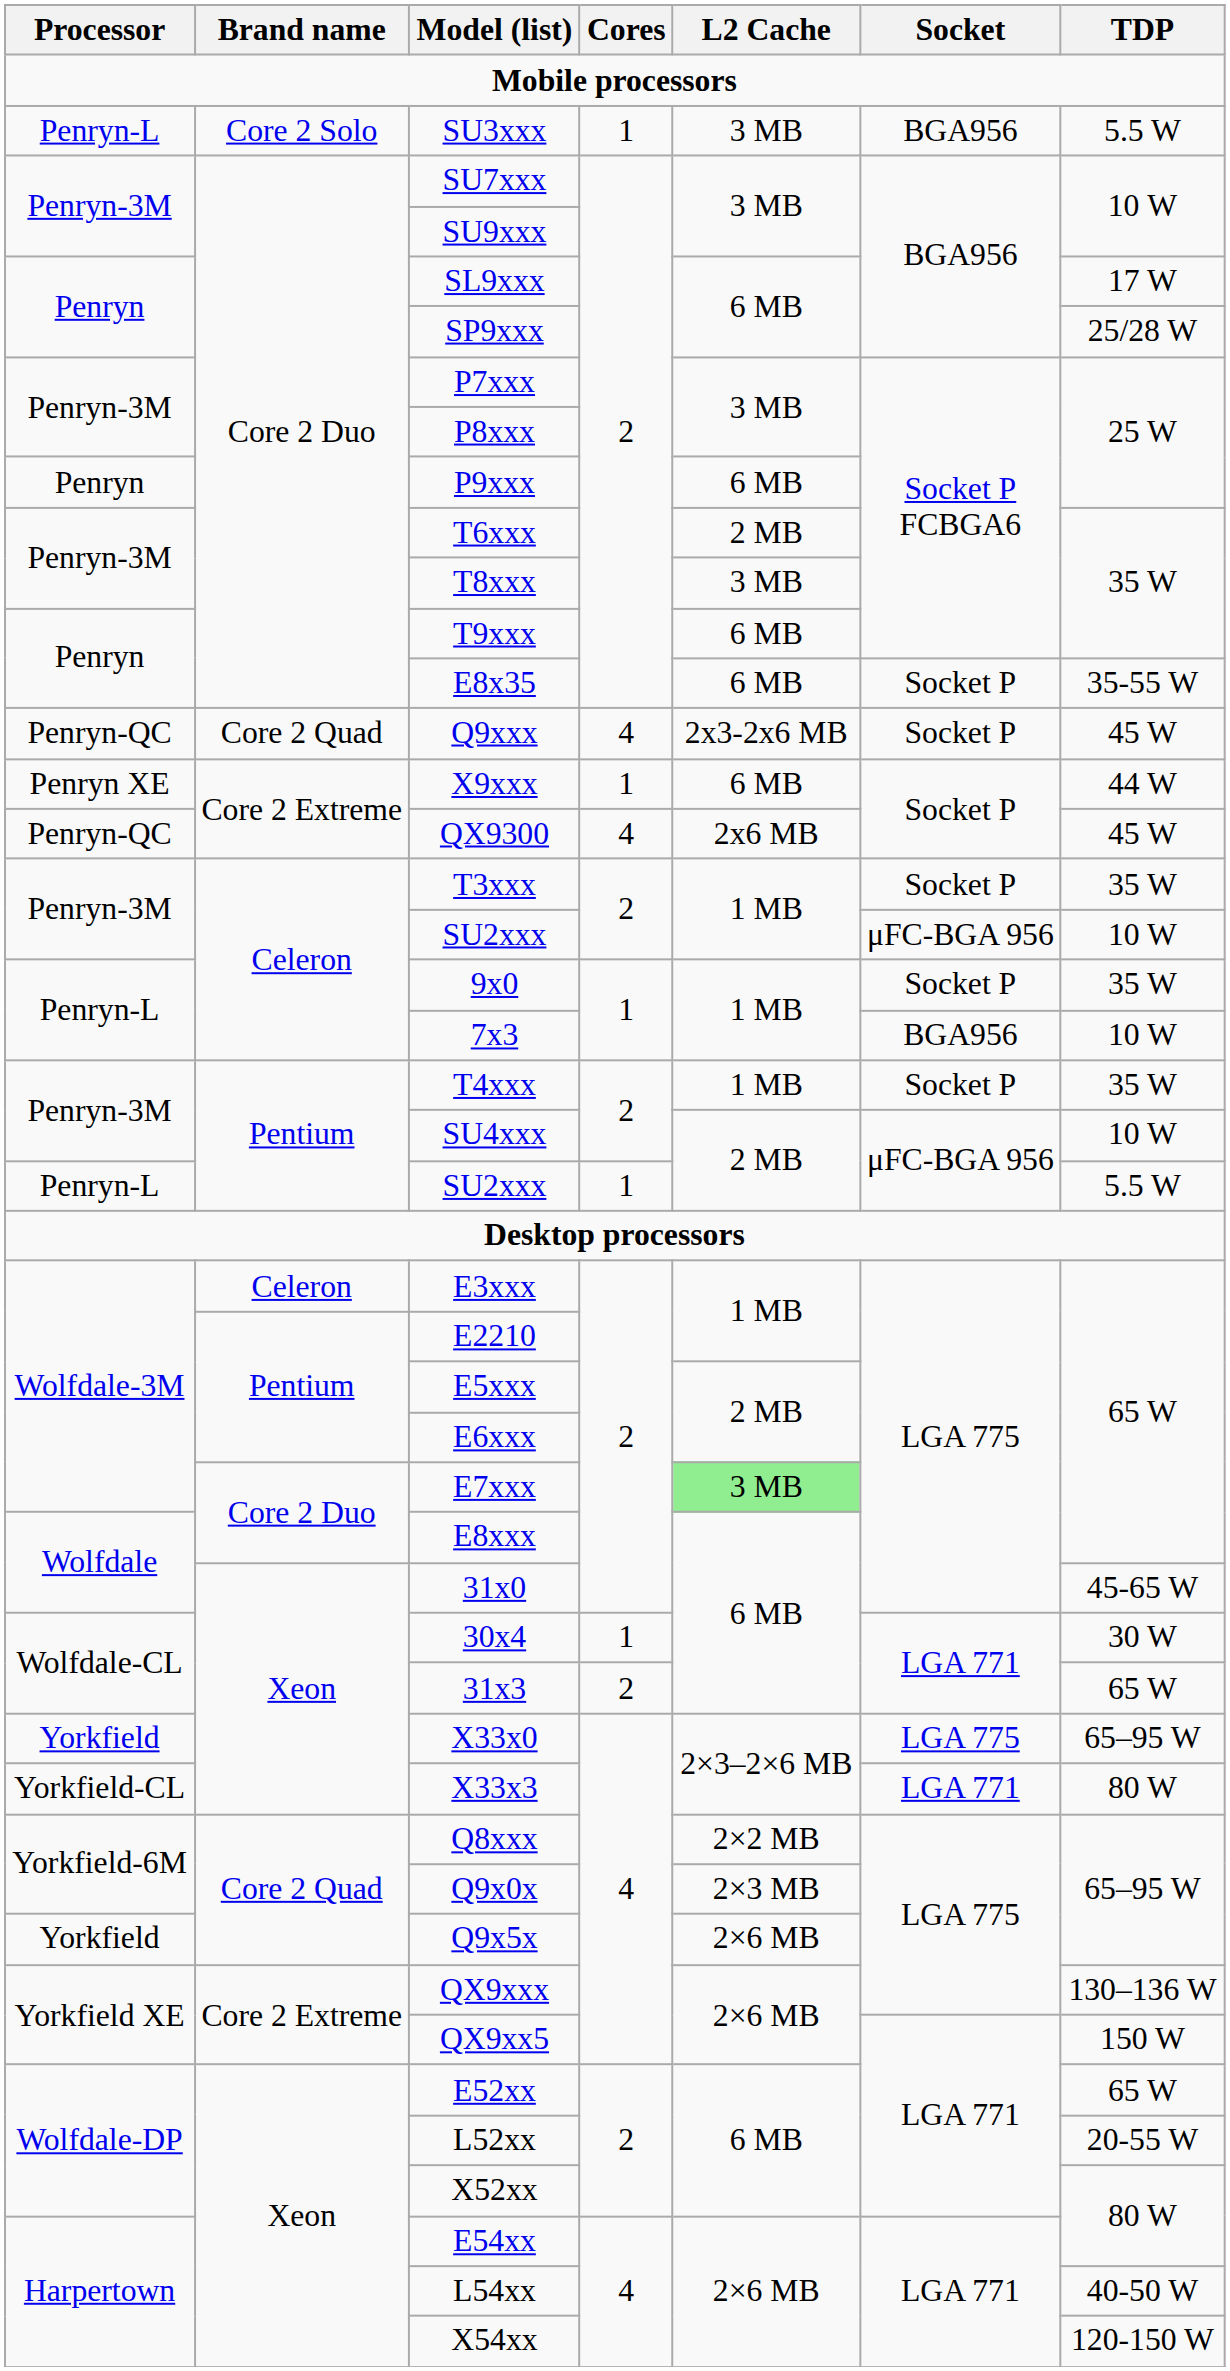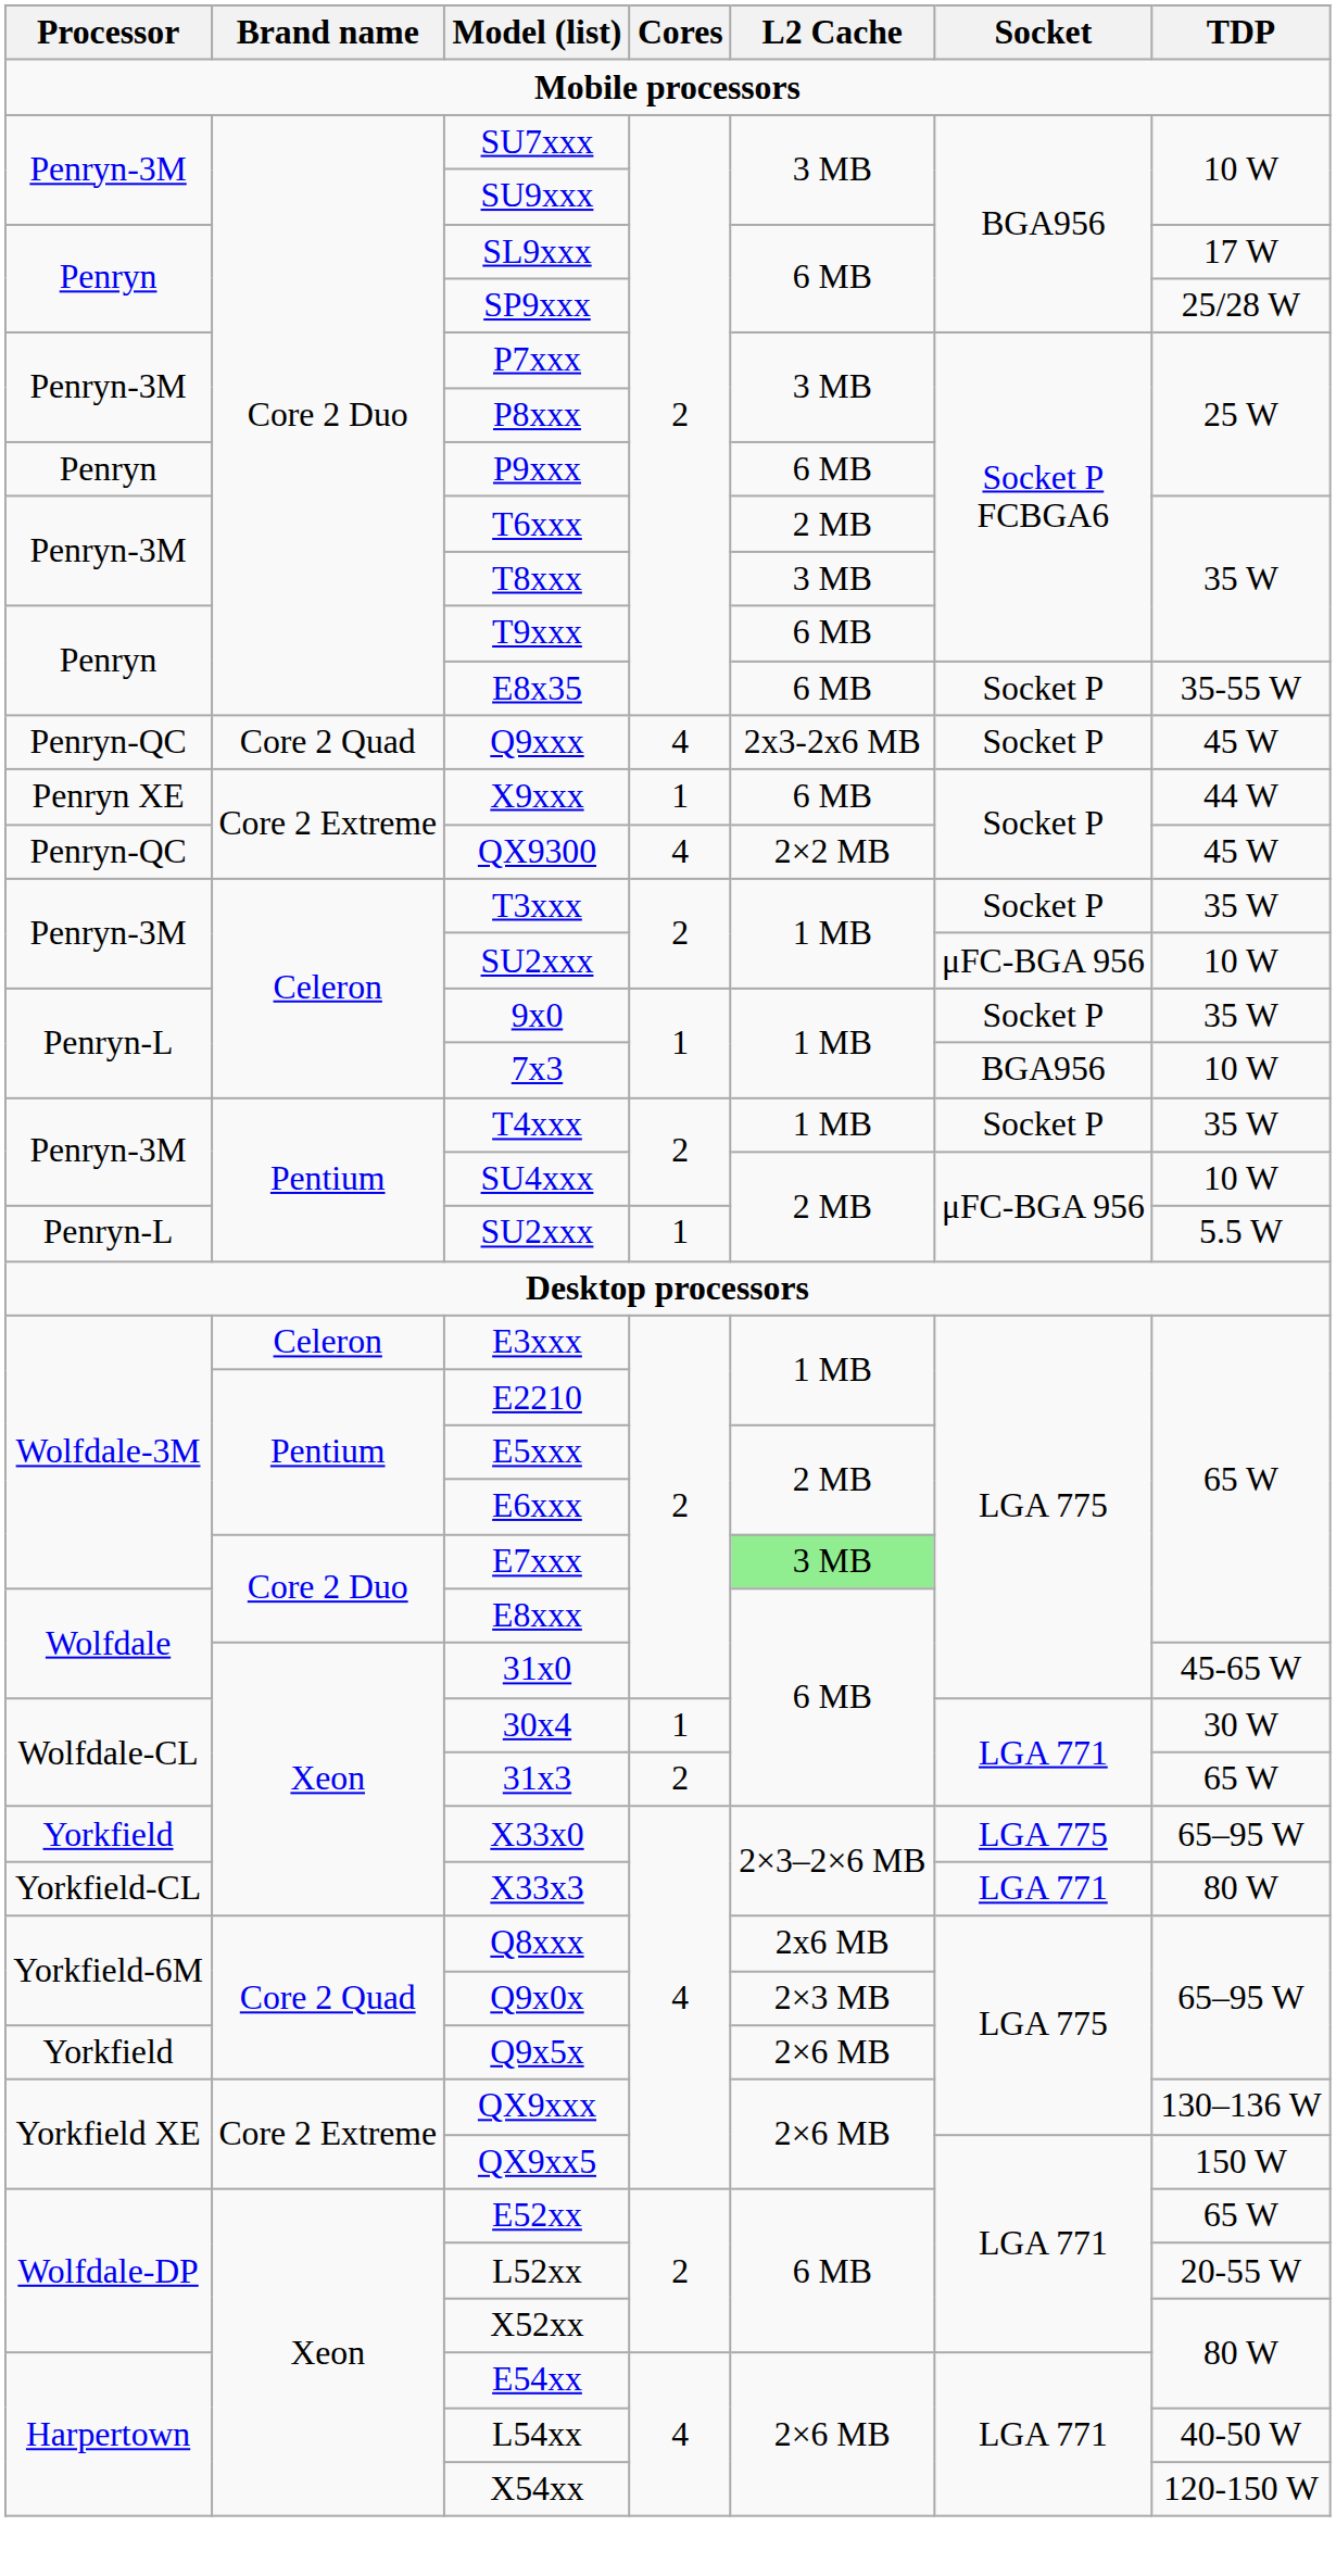 <table class="wikitable" style="font-size: 100%; text-align: center">
 <tr>
 <th>Processor</th>
 <th>Brand name</th>
 <th>Model (list)</th>
 <th>Cores</th>
 <th>L2 Cache</th>
 <th>Socket</th>
 <th>TDP</th>
 </tr>
 <tr>
 <td colspan="7"><strong>Mobile processors</strong></td>
-</tr>
-<tr>
-<td><a href='#'>Penryn-L</a></td>
-<td><a href='#'>Core 2 Solo</a></td>
-<td><a href='#'>SU3xxx</a></td>
-<td>1</td>
-<td>3 MB</td>
-<td>BGA956</td>
-<td>5.5 W</td>
 </tr>
 <tr>
 <td rowspan=2><a href='#'>Penryn-3M</a></td>
 <td rowspan=11>Core 2 Duo</td>
 <td><a href='#'>SU7xxx</a></td>
 <td rowspan=11>2</td>
 <td rowspan=2>3 MB</td>
 <td rowspan=4>BGA956</td>
 <td rowspan=2>10 W</td>
 </tr>
 <tr>
 <td><a href='#'>SU9xxx</a></td>
 </tr>
 <tr>
 <td rowspan=2><a href='#'>Penryn</a></td>
 <td><a href='#'>SL9xxx</a></td>
 <td rowspan=2>6 MB</td>
 <td>17 W</td>
 </tr>
 <tr>
 <td><a href='#'>SP9xxx</a></td>
 <td>25/28 W</td>
 </tr>
 <tr>
 <td rowspan=2>Penryn-3M</td>
 <td><a href='#'>P7xxx</a></td>
 <td rowspan=2>3 MB</td>
 <td rowspan=6><a href='#'>Socket P</a><br>FCBGA6</td>
 <td rowspan=3>25 W</td>
 </tr>
 <tr>
 <td><a href='#'>P8xxx</a></td>
 </tr>
 <tr>
 <td>Penryn</td>
 <td><a href='#'>P9xxx</a></td>
 <td>6 MB</td>
 </tr>
 <tr>
 <td rowspan=2>Penryn-3M</td>
 <td><a href='#'>T6xxx</a></td>
 <td>2 MB</td>
 <td rowspan=3>35 W</td>
 </tr>
 <tr>
 <td><a href='#'>T8xxx</a></td>
 <td>3 MB</td>
 </tr>
 <tr>
 <td rowspan=2>Penryn</td>
 <td><a href='#'>T9xxx</a></td>
 <td>6 MB</td>
 </tr>
 <tr>
 <td><a href='#'>E8x35</a></td>
 <td>6 MB</td>
 <td>Socket P</td>
 <td>35-55 W</td>
 </tr>
 <tr>
 <td>Penryn-QC</td>
 <td>Core 2 Quad</td>
 <td><a href='#'>Q9xxx</a></td>
 <td>4</td>
 <td>2x3-2x6 MB</td>
 <td>Socket P</td>
 <td>45 W</td>
 </tr>
 <tr>
 <td>Penryn XE</td>
 <td rowspan=2>Core 2 Extreme</td>
 <td><a href='#'>X9xxx</a></td>
 <td>1</td>
 <td>6 MB</td>
 <td rowspan=2>Socket P</td>
 <td>44 W</td>
 </tr>
 <tr>
 <td>Penryn-QC</td>
 <td><a href='#'>QX9300</a></td>
 <td>4</td>
-<td>2x6 MB</td>
+<td>2×2 MB</td>
 <td>45 W</td>
 </tr>
 <tr>
 <td rowspan=2>Penryn-3M</td>
 <td rowspan=4><a href='#'>Celeron</a></td>
 <td><a href='#'>T3xxx</a></td>
 <td rowspan=2>2</td>
 <td rowspan=2>1 MB</td>
 <td>Socket P</td>
 <td>35 W</td>
 </tr>
 <tr>
 <td><a href='#'>SU2xxx</a></td>
 <td>μFC-BGA 956</td>
 <td>10 W</td>
 </tr>
 <tr>
 <td rowspan=2>Penryn-L</td>
 <td><a href='#'>9x0</a></td>
 <td rowspan=2>1</td>
 <td rowspan=2>1 MB</td>
 <td>Socket P</td>
 <td>35 W</td>
 </tr>
 <tr>
 <td><a href='#'>7x3</a></td>
 <td>BGA956</td>
 <td>10 W</td>
 </tr>
 <tr>
 <td rowspan=2>Penryn-3M</td>
 <td rowspan=3><a href='#'>Pentium</a></td>
 <td><a href='#'>T4xxx</a></td>
 <td rowspan=2>2</td>
 <td>1 MB</td>
 <td>Socket P</td>
 <td>35 W</td>
 </tr>
 <tr>
 <td><a href='#'>SU4xxx</a></td>
 <td rowspan=2>2 MB</td>
 <td rowspan=2>μFC-BGA 956</td>
 <td>10 W</td>
 </tr>
 <tr>
 <td>Penryn-L</td>
 <td><a href='#'>SU2xxx</a></td>
 <td>1</td>
 <td>5.5 W</td>
 </tr>
 <tr>
 <td colspan="7"><strong>Desktop processors</strong></td>
 </tr>
 <tr>
 <td rowspan="5"><a href='#'>Wolfdale-3M</a></td>
 <td><a href='#'>Celeron</a></td>
 <td><a href='#'>E3xxx</a></td>
 <td rowspan=7>2</td>
 <td rowspan=2>1 MB</td>
 <td rowspan=7>LGA 775</td>
 <td rowspan=6>65 W</td>
 </tr>
 <tr>
 <td rowspan=3><a href='#'>Pentium</a></td>
 <td><a href='#'>E2210</a></td>
 </tr>
 <tr>
 <td><a href='#'>E5xxx</a></td>
 <td rowspan=2>2 MB</td>
 </tr>
 <tr>
 <td><a href='#'>E6xxx</a></td>
 </tr>
 <tr>
 <td rowspan=2><a href='#'>Core 2 Duo</a></td>
 <td><a href='#'>E7xxx</a></td>
 <td style="background: lightgreen;">3 MB</td>
 </tr>
 <tr>
 <td rowspan=2><a href='#'>Wolfdale</a></td>
 <td><a href='#'>E8xxx</a></td>
 <td rowspan=4>6 MB</td>
 </tr>
 <tr>
 <td rowspan="5"><a href='#'>Xeon</a></td>
 <td><a href='#'>31x0</a></td>
 <td>45-65 W</td>
 </tr>
 <tr>
 <td rowspan=2>Wolfdale-CL</td>
 <td><a href='#'>30x4</a></td>
 <td>1</td>
 <td rowspan=2><a href='#'>LGA 771</a></td>
 <td>30 W</td>
 </tr>
 <tr>
 <td><a href='#'>31x3</a></td>
 <td>2</td>
 <td>65 W</td>
 </tr>
 <tr>
 <td><a href='#'>Yorkfield</a></td>
 <td><a href='#'>X33x0</a></td>
 <td rowspan=7>4</td>
 <td rowspan=2>2×3–2×6 MB</td>
 <td><a href='#'>LGA 775</a></td>
 <td>65–95 W</td>
 </tr>
 <tr>
 <td>Yorkfield-CL</td>
 <td><a href='#'>X33x3</a></td>
 <td><a href='#'>LGA 771</a></td>
 <td>80 W</td>
 </tr>
 <tr>
 <td rowspan=2>Yorkfield-6M</td>
 <td rowspan=3><a href='#'>Core 2 Quad</a></td>
 <td><a href='#'>Q8xxx</a></td>
-<td>2×2 MB</td>
+<td>2x6 MB</td>
 <td rowspan=4>LGA 775</td>
 <td rowspan=3>65–95 W</td>
 </tr>
 <tr>
 <td><a href='#'>Q9x0x</a></td>
 <td>2×3 MB</td>
 </tr>
 <tr>
 <td>Yorkfield</td>
 <td><a href='#'>Q9x5x</a></td>
 <td>2×6 MB</td>
 </tr>
 <tr>
 <td rowspan=2>Yorkfield XE</td>
 <td rowspan=2>Core 2 Extreme</td>
 <td><a href='#'>QX9xxx</a></td>
 <td rowspan=2>2×6 MB</td>
 <td>130–136 W</td>
 </tr>
 <tr>
 <td><a href='#'>QX9xx5</a></td>
 <td rowspan="4">LGA 771</td>
 <td>150 W</td>
 </tr>
 <tr>
 <td rowspan=3><a href='#'>Wolfdale-DP</a></td>
 <td rowspan=6>Xeon</td>
 <td><a href='#'>E52xx</a></td>
 <td rowspan=3>2</td>
 <td rowspan=3>6 MB</td>
 <td>65 W</td>
 </tr>
 <tr>
 <td>L52xx</td>
 <td>20-55 W</td>
 </tr>
 <tr>
 <td>X52xx</td>
 <td rowspan="2">80 W</td>
 </tr>
 <tr>
 <td rowspan=3><a href='#'>Harpertown</a></td>
 <td><a href='#'>E54xx</a></td>
 <td rowspan=3>4</td>
 <td rowspan=3>2×6 MB</td>
 <td rowspan=3>LGA 771</td>
 </tr>
 <tr>
 <td>L54xx</td>
 <td>40-50 W</td>
 </tr>
 <tr>
 <td>X54xx</td>
 <td>120-150 W</td>
 </tr>
 </table>
